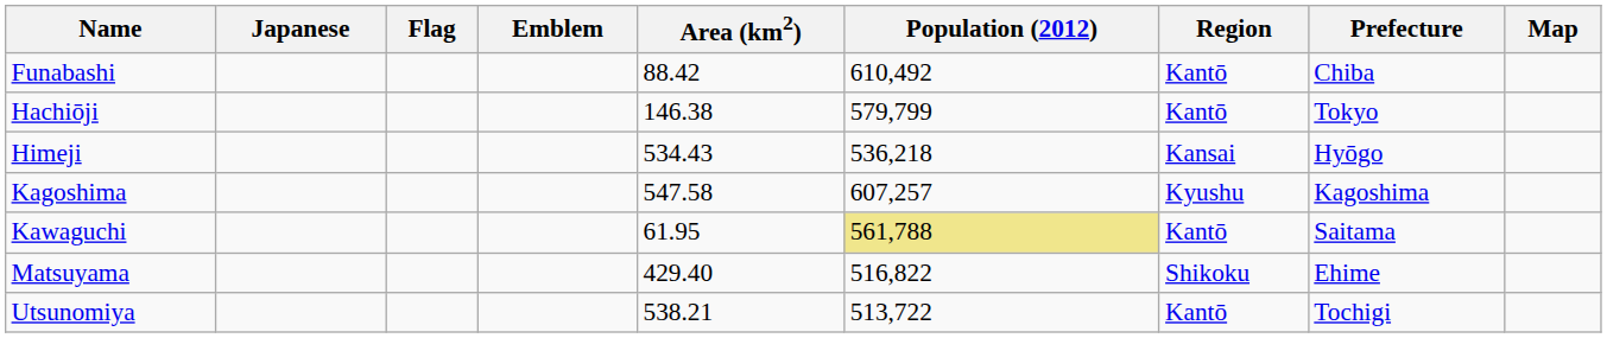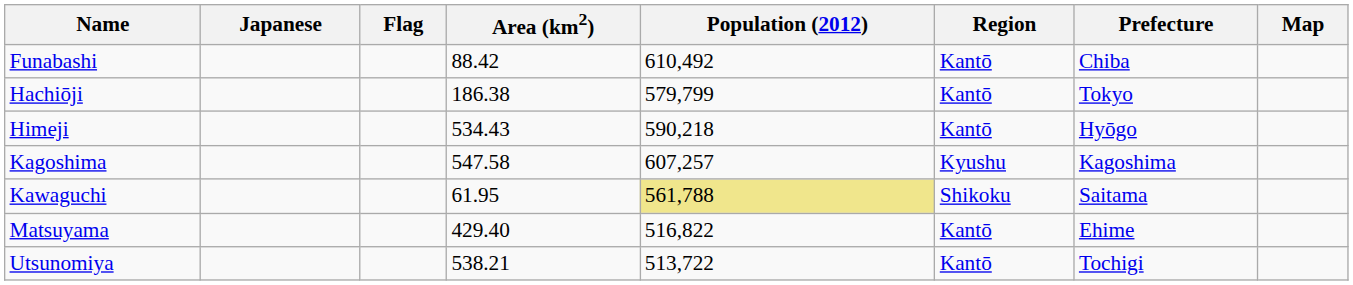 <table class="wikitable sortable" width=80% style="font-size:100%;" align=center>
 <tr>
 <th>Name</th>
 <th>Japanese</th>
 <th>Flag</th>
-<th>Emblem</th>
 <th>Area (km<sup>2</sup>)</th>
 <th>Population (<a href='#'>2012</a>)</th>
 <th>Region</th>
 <th>Prefecture</th>
 <th>Map</th>
 </tr>
 <tr>
 <td><a href='#'>Funabashi</a></td>
-<td></td>
 <td></td>
 <td></td>
 <td>88.42</td>
 <td>610,492</td>
 <td><a href='#'>Kantō</a></td>
 <td><a href='#'>Chiba</a></td>
 <td></td>
 </tr>
 <tr>
 <td><a href='#'>Hachiōji</a></td>
 <td></td>
 <td></td>
-<td></td>
-<td>146.38</td>
+<td>186.38</td>
 <td>579,799</td>
 <td><a href='#'>Kantō</a></td>
 <td><a href='#'>Tokyo</a></td>
 <td></td>
 </tr>
 <tr>
 <td><a href='#'>Himeji</a></td>
 <td></td>
 <td></td>
-<td></td>
 <td>534.43</td>
-<td>536,218</td>
-<td><a href='#'>Kansai</a></td>
+<td>590,218</td>
+<td><a href='#'>Kantō</a></td>
 <td><a href='#'>Hyōgo</a></td>
 <td></td>
 </tr>
 <tr>
 <td><a href='#'>Kagoshima</a></td>
-<td></td>
 <td></td>
 <td></td>
 <td>547.58</td>
 <td>607,257</td>
 <td><a href='#'>Kyushu</a></td>
 <td><a href='#'>Kagoshima</a></td>
 <td></td>
 </tr>
 <tr>
 <td><a href='#'>Kawaguchi</a></td>
 <td></td>
 <td></td>
-<td></td>
 <td>61.95</td>
 <td style="background: khaki;">561,788</td>
-<td><a href='#'>Kantō</a></td>
+<td><a href='#'>Shikoku</a></td>
 <td><a href='#'>Saitama</a></td>
 <td></td>
 </tr>
 <tr>
 <td><a href='#'>Matsuyama</a></td>
 <td></td>
 <td></td>
-<td></td>
 <td>429.40</td>
 <td>516,822</td>
-<td><a href='#'>Shikoku</a></td>
+<td><a href='#'>Kantō</a></td>
 <td><a href='#'>Ehime</a></td>
 <td></td>
 </tr>
 <tr>
 <td><a href='#'>Utsunomiya</a></td>
-<td></td>
 <td></td>
 <td></td>
 <td>538.21</td>
 <td>513,722</td>
 <td><a href='#'>Kantō</a></td>
 <td><a href='#'>Tochigi</a></td>
 <td></td>
 </tr>
 </table>
